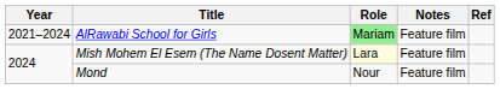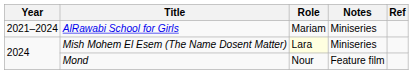 <table class="wikitable">
 <tr>
 <th>Year</th>
 <th>Title</th>
 <th>Role</th>
 <th>Notes</th>
 <th>Ref</th>
 </tr>
 <tr>
 <td>2021–2024</td>
 <td><em><a href='#'>AlRawabi School for Girls</a></em></td>
-<td style="background: lightgreen;">Mariam</td>
-<td>Feature film</td>
+<td>Mariam</td>
+<td>Miniseries</td>
 <td></td>
 </tr>
 <tr>
 <td rowspan="2">2024</td>
 <td><em>Mish Mohem El Esem (The Name Dosent Matter)</em></td>
 <td style="background: lightyellow;">Lara</td>
-<td>Feature film</td>
+<td>Miniseries</td>
 <td></td>
 </tr>
 <tr>
 <td><em>Mond</em></td>
 <td>Nour</td>
 <td>Feature film</td>
 <td></td>
 </tr>
 </table>
